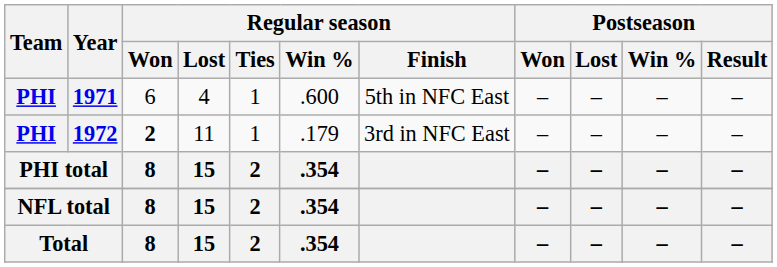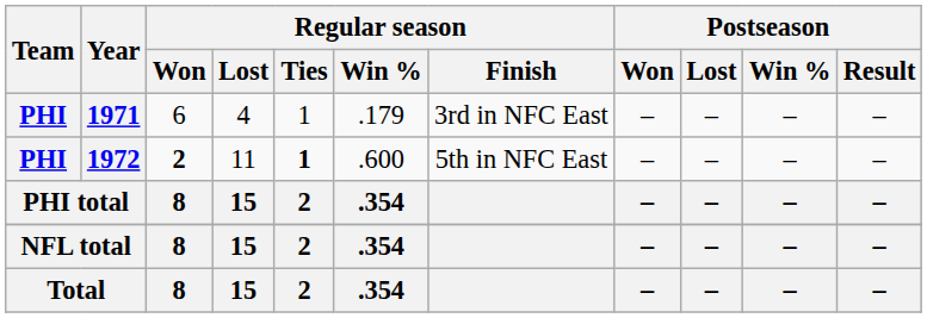 <table class="wikitable" style="font-size: 95%; text-align:center;">
 <tr>
 <th rowspan="2">Team</th>
 <th rowspan="2">Year</th>
 <th colspan="5">Regular season</th>
 <th colspan="4">Postseason</th>
 </tr>
 <tr>
 <th>Won</th>
 <th>Lost</th>
 <th>Ties</th>
 <th>Win %</th>
 <th>Finish</th>
 <th>Won</th>
 <th>Lost</th>
 <th>Win %</th>
 <th>Result</th>
 </tr>
 <tr>
 <th><a href='#'>PHI</a></th>
 <th><a href='#'>1971</a></th>
 <td>6</td>
 <td>4</td>
 <td>1</td>
-<td>.600</td>
-<td>5th in NFC East</td>
+<td>.179</td>
+<td>3rd in NFC East</td>
 <td>–</td>
 <td>–</td>
 <td>–</td>
 <td>–</td>
 </tr>
 <tr>
 <th><a href='#'>PHI</a></th>
 <th><a href='#'>1972</a></th>
 <td><strong>2</strong></td>
 <td>11</td>
-<td>1</td>
-<td>.179</td>
-<td>3rd in NFC East</td>
+<td><strong>1</strong></td>
+<td>.600</td>
+<td>5th in NFC East</td>
 <td>–</td>
 <td>–</td>
 <td>–</td>
 <td>–</td>
 </tr>
 <tr>
 <th colspan="2">PHI total</th>
 <th>8</th>
 <th>15</th>
 <th>2</th>
 <th>.354</th>
 <th></th>
 <th>–</th>
 <th>–</th>
 <th>–</th>
 <th>–</th>
 </tr>
 <tr>
 </tr>
 <tr>
 <th colspan="2">NFL total</th>
 <th>8</th>
 <th>15</th>
 <th>2</th>
 <th>.354</th>
 <th></th>
 <th>–</th>
 <th>–</th>
 <th>–</th>
 <th>–</th>
 </tr>
 <tr>
 <th colspan="2">Total</th>
 <th>8</th>
 <th>15</th>
 <th>2</th>
 <th>.354</th>
 <th></th>
 <th>–</th>
 <th>–</th>
 <th>–</th>
 <th>–</th>
 </tr>
 </table>
